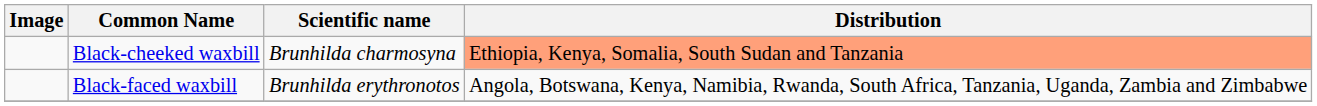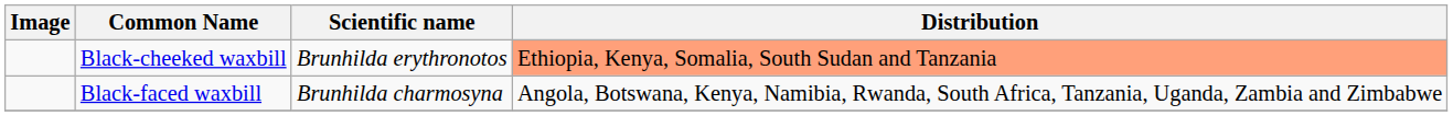 <table class="wikitable">
 <tr>
 <th>Image</th>
 <th>Common Name</th>
 <th>Scientific name</th>
 <th>Distribution</th>
 </tr>
 <tr>
 <td></td>
 <td><a href='#'>Black-cheeked waxbill</a></td>
-<td><em>Brunhilda charmosyna</em></td>
+<td><em>Brunhilda erythronotos</em></td>
 <td style="background: lightsalmon;">Ethiopia, Kenya, Somalia, South Sudan and Tanzania</td>
 </tr>
 <tr>
 <td></td>
 <td><a href='#'>Black-faced waxbill</a></td>
-<td><em>Brunhilda erythronotos</em></td>
+<td><em>Brunhilda charmosyna</em></td>
 <td>Angola, Botswana, Kenya, Namibia, Rwanda, South Africa, Tanzania, Uganda, Zambia and Zimbabwe</td>
 </tr>
 <tr>
 </tr>
 </table>
